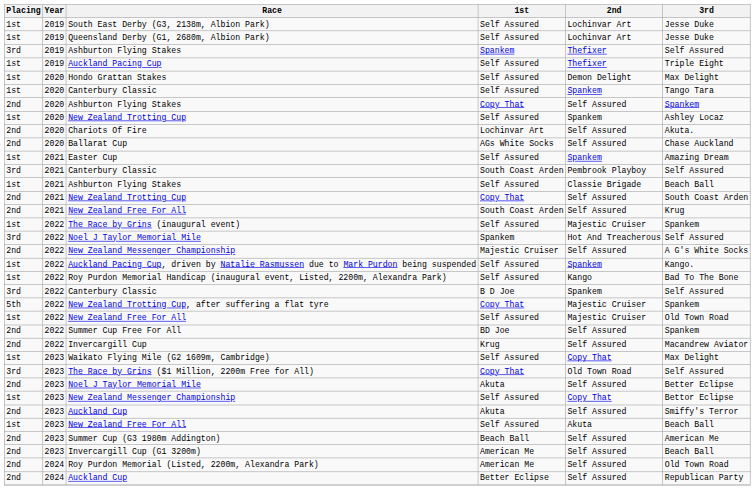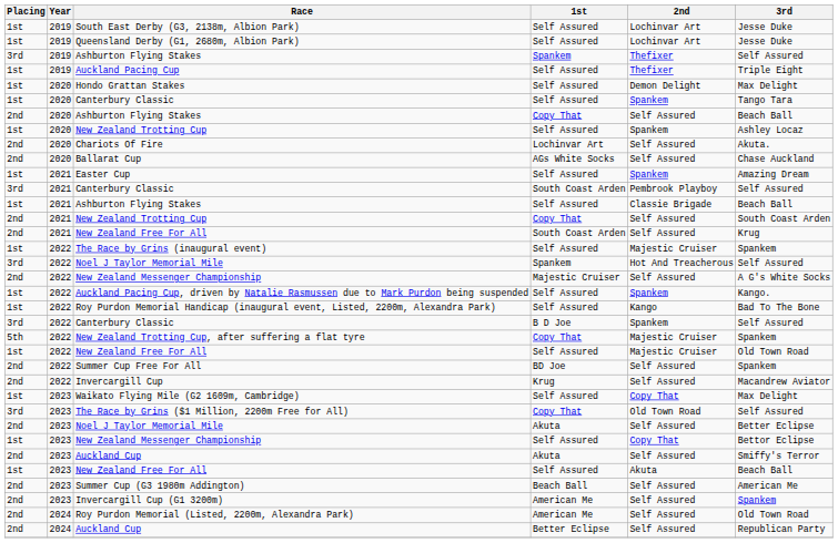 <table class="sortable wikitable">
 <tr>
 <th>Placing</th>
 <th>Year</th>
 <th>Race</th>
 <th>1st</th>
 <th>2nd</th>
 <th>3rd</th>
 </tr>
 <tr>
 <td>1st</td>
 <td>2019</td>
 <td>South East Derby (G3, 2138m, Albion Park)</td>
 <td>Self Assured</td>
 <td>Lochinvar Art</td>
 <td>Jesse Duke</td>
 </tr>
 <tr>
 <td>1st</td>
 <td>2019</td>
 <td>Queensland Derby (G1, 2680m, Albion Park)</td>
 <td>Self Assured</td>
 <td>Lochinvar Art</td>
 <td>Jesse Duke</td>
 </tr>
 <tr>
 <td>3rd</td>
 <td>2019</td>
 <td>Ashburton Flying Stakes</td>
 <td><a href='#'>Spankem</a></td>
 <td><a href='#'>Thefixer</a></td>
 <td>Self Assured</td>
 </tr>
 <tr>
 <td>1st</td>
 <td>2019</td>
 <td><a href='#'>Auckland Pacing Cup</a></td>
 <td>Self Assured</td>
 <td><a href='#'>Thefixer</a></td>
 <td>Triple Eight</td>
 </tr>
 <tr>
 <td>1st</td>
 <td>2020</td>
 <td>Hondo Grattan Stakes</td>
 <td>Self Assured</td>
 <td>Demon Delight</td>
 <td>Max Delight</td>
 </tr>
 <tr>
 <td>1st</td>
 <td>2020</td>
 <td>Canterbury Classic</td>
 <td>Self Assured</td>
 <td><a href='#'>Spankem</a></td>
 <td>Tango Tara</td>
 </tr>
 <tr>
 <td>2nd</td>
 <td>2020</td>
 <td>Ashburton Flying Stakes</td>
 <td><a href='#'>Copy That</a></td>
 <td>Self Assured</td>
-<td><a href='#'>Spankem</a></td>
+<td>Beach Ball</td>
 </tr>
 <tr>
 <td>1st</td>
 <td>2020</td>
 <td><a href='#'>New Zealand Trotting Cup</a></td>
 <td>Self Assured</td>
 <td>Spankem</td>
 <td>Ashley Locaz</td>
 </tr>
 <tr>
 <td>2nd</td>
 <td>2020</td>
 <td>Chariots Of Fire</td>
 <td>Lochinvar Art</td>
 <td>Self Assured</td>
 <td>Akuta.</td>
 </tr>
 <tr>
 <td>2nd</td>
 <td>2020</td>
 <td>Ballarat Cup</td>
 <td>AGs White Socks</td>
 <td>Self Assured</td>
 <td>Chase Auckland</td>
 </tr>
 <tr>
 <td>1st</td>
 <td>2021</td>
 <td>Easter Cup</td>
 <td>Self Assured</td>
 <td><a href='#'>Spankem</a></td>
 <td>Amazing Dream</td>
 </tr>
 <tr>
 <td>3rd</td>
 <td>2021</td>
 <td>Canterbury Classic</td>
 <td>South Coast Arden</td>
 <td>Pembrook Playboy</td>
 <td>Self Assured</td>
 </tr>
 <tr>
 <td>1st</td>
 <td>2021</td>
 <td>Ashburton Flying Stakes</td>
 <td>Self Assured</td>
 <td>Classie Brigade</td>
 <td>Beach Ball</td>
 </tr>
 <tr>
 <td>2nd</td>
 <td>2021</td>
 <td><a href='#'>New Zealand Trotting Cup</a></td>
 <td><a href='#'>Copy That</a></td>
 <td>Self Assured</td>
 <td>South Coast Arden</td>
 </tr>
 <tr>
 <td>2nd</td>
 <td>2021</td>
 <td><a href='#'>New Zealand Free For All</a></td>
 <td>South Coast Arden</td>
 <td>Self Assured</td>
 <td>Krug</td>
 </tr>
 <tr>
 <td>1st</td>
 <td>2022</td>
 <td><a href='#'>The Race by Grins</a> (inaugural event)</td>
 <td>Self Assured</td>
 <td>Majestic Cruiser</td>
 <td>Spankem</td>
 </tr>
 <tr>
 <td>3rd</td>
 <td>2022</td>
 <td><a href='#'>Noel J Taylor Memorial Mile</a></td>
 <td>Spankem</td>
 <td>Hot And Treacherous</td>
 <td>Self Assured</td>
 </tr>
 <tr>
 <td>2nd</td>
 <td>2022</td>
 <td><a href='#'>New Zealand Messenger Championship</a></td>
 <td>Majestic Cruiser</td>
 <td>Self Assured</td>
 <td>A G's White Socks</td>
 </tr>
 <tr>
 <td>1st</td>
 <td>2022</td>
 <td><a href='#'>Auckland Pacing Cup</a>, driven by <a href='#'>Natalie Rasmussen</a> due to <a href='#'>Mark Purdon</a> being suspended</td>
 <td>Self Assured</td>
 <td><a href='#'>Spankem</a></td>
 <td>Kango.</td>
 </tr>
 <tr>
 <td>1st</td>
 <td>2022</td>
 <td>Roy Purdon Memorial Handicap (inaugural event, Listed, 2200m, Alexandra Park)</td>
 <td>Self Assured</td>
 <td>Kango</td>
 <td>Bad To The Bone</td>
 </tr>
 <tr>
 <td>3rd</td>
 <td>2022</td>
 <td>Canterbury Classic</td>
 <td>B D Joe</td>
 <td>Spankem</td>
 <td>Self Assured</td>
 </tr>
 <tr>
 <td>5th</td>
 <td>2022</td>
 <td><a href='#'>New Zealand Trotting Cup</a>, after suffering a flat tyre</td>
 <td><a href='#'>Copy That</a></td>
 <td>Majestic Cruiser</td>
 <td>Spankem</td>
 </tr>
 <tr>
 <td>1st</td>
 <td>2022</td>
 <td><a href='#'>New Zealand Free For All</a></td>
 <td>Self Assured</td>
 <td>Majestic Cruiser</td>
 <td>Old Town Road</td>
 </tr>
 <tr>
 <td>2nd</td>
 <td>2022</td>
 <td>Summer Cup Free For All</td>
 <td>BD Joe</td>
 <td>Self Assured</td>
 <td>Spankem</td>
 </tr>
 <tr>
 <td>2nd</td>
 <td>2022</td>
 <td>Invercargill Cup</td>
 <td>Krug</td>
 <td>Self Assured</td>
 <td>Macandrew Aviator</td>
 </tr>
 <tr>
 <td>1st</td>
 <td>2023</td>
 <td>Waikato Flying Mile (G2 1609m, Cambridge)</td>
 <td>Self Assured</td>
 <td><a href='#'>Copy That</a></td>
 <td>Max Delight</td>
 </tr>
 <tr>
 <td>3rd</td>
 <td>2023</td>
 <td><a href='#'>The Race by Grins</a> ($1 Million, 2200m Free for All)</td>
 <td><a href='#'>Copy That</a></td>
 <td>Old Town Road</td>
 <td>Self Assured</td>
 </tr>
 <tr>
 <td>2nd</td>
 <td>2023</td>
 <td><a href='#'>Noel J Taylor Memorial Mile</a></td>
 <td>Akuta</td>
 <td>Self Assured</td>
 <td>Better Eclipse</td>
 </tr>
 <tr>
 <td>1st</td>
 <td>2023</td>
 <td><a href='#'>New Zealand Messenger Championship</a></td>
 <td>Self Assured</td>
 <td><a href='#'>Copy That</a></td>
 <td>Bettor Eclipse</td>
 </tr>
 <tr>
 <td>2nd</td>
 <td>2023</td>
 <td><a href='#'>Auckland Cup</a></td>
 <td>Akuta</td>
 <td>Self Assured</td>
 <td>Smiffy's Terror</td>
 </tr>
 <tr>
 <td>1st</td>
 <td>2023</td>
 <td><a href='#'>New Zealand Free For All</a></td>
 <td>Self Assured</td>
 <td>Akuta</td>
 <td>Beach Ball</td>
 </tr>
 <tr>
 <td>2nd</td>
 <td>2023</td>
 <td>Summer Cup (G3 1980m Addington)</td>
 <td>Beach Ball</td>
 <td>Self Assured</td>
 <td>American Me</td>
 </tr>
 <tr>
 <td>2nd</td>
 <td>2023</td>
 <td>Invercargill Cup (G1 3200m)</td>
 <td>American Me</td>
 <td>Self Assured</td>
-<td>Beach Ball</td>
+<td><a href='#'>Spankem</a></td>
 </tr>
 <tr>
 <td>2nd</td>
 <td>2024</td>
 <td>Roy Purdon Memorial (Listed, 2200m, Alexandra Park)</td>
 <td>American Me</td>
 <td>Self Assured</td>
 <td>Old Town Road</td>
 </tr>
 <tr>
 <td>2nd</td>
 <td>2024</td>
 <td><a href='#'>Auckland Cup</a></td>
 <td>Better Eclipse</td>
 <td>Self Assured</td>
 <td>Republican Party</td>
 </tr>
 <tr>
 </tr>
 </table>
